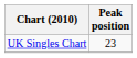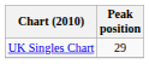 <table class="wikitable sortable">
 <tr>
 <th>Chart (2010)</th>
 <th align="center">Peak<br>position</th>
 </tr>
 <tr>
 <td><a href='#'>UK Singles Chart</a></td>
-<td align="center">23</td>
+<td align="center">29</td>
 </tr>
 <tr>
 </tr>
 </table>
